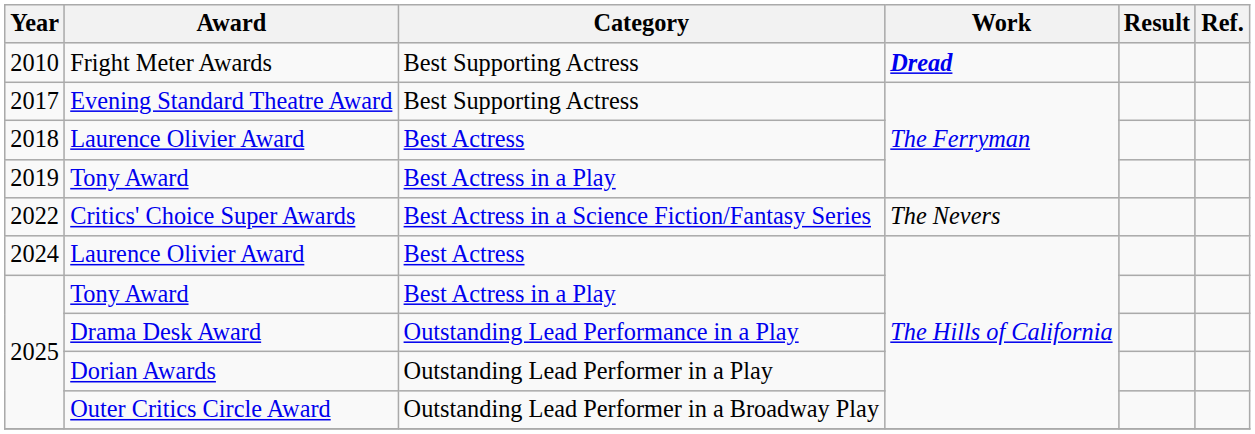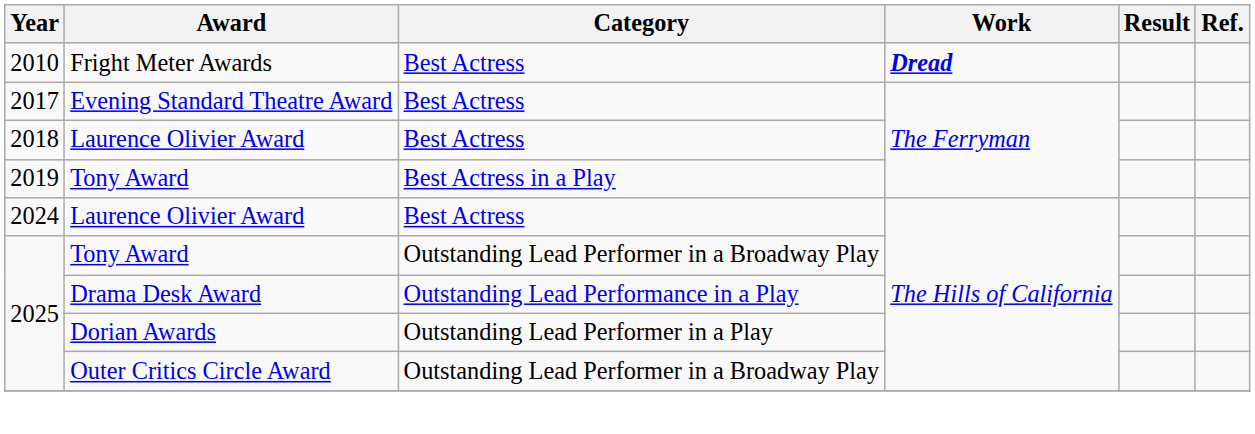 <table class="wikitable">
 <tr>
 <th>Year</th>
 <th>Award</th>
 <th>Category</th>
 <th>Work</th>
 <th>Result</th>
 <th>Ref.</th>
 </tr>
 <tr>
 <td align="center">2010</td>
 <td>Fright Meter Awards</td>
-<td>Best Supporting Actress</td>
+<td><a href='#'>Best Actress</a></td>
 <td><strong><em><a href='#'>Dread</a></em></strong></td>
 <td></td>
 <td align="center"></td>
 </tr>
 <tr>
 <td align="center">2017</td>
 <td><a href='#'>Evening Standard Theatre Award</a></td>
-<td>Best Supporting Actress</td>
+<td><a href='#'>Best Actress</a></td>
 <td rowspan="3"><em><a href='#'>The Ferryman</a></em></td>
 <td></td>
 <td align="center"></td>
 </tr>
 <tr>
 <td align="center">2018</td>
 <td><a href='#'>Laurence Olivier Award</a></td>
 <td><a href='#'>Best Actress</a></td>
 <td></td>
 <td align="center"></td>
 </tr>
 <tr>
 <td align="center">2019</td>
 <td><a href='#'>Tony Award</a></td>
 <td><a href='#'>Best Actress in a Play</a></td>
 <td></td>
 <td align="center"></td>
 </tr>
 <tr>
-<td align="center">2022</td>
-<td><a href='#'>Critics' Choice Super Awards</a></td>
-<td><a href='#'>Best Actress in a Science Fiction/Fantasy Series</a></td>
-<td><em>The Nevers</em></td>
-<td></td>
-<td align="center"></td>
-</tr>
-<tr>
 <td>2024</td>
 <td><a href='#'>Laurence Olivier Award</a></td>
 <td><a href='#'>Best Actress</a></td>
 <td rowspan=5><em><a href='#'>The Hills of California</a></em></td>
 <td></td>
 <td align="center"></td>
 </tr>
 <tr>
 <td rowspan=4>2025</td>
 <td><a href='#'>Tony Award</a></td>
-<td><a href='#'>Best Actress in a Play</a></td>
+<td>Outstanding Lead Performer in a Broadway Play</td>
 <td></td>
 <td align="center"></td>
 </tr>
 <tr>
 <td><a href='#'>Drama Desk Award</a></td>
 <td><a href='#'>Outstanding Lead Performance in a Play</a></td>
 <td></td>
 <td align="center"></td>
 </tr>
 <tr>
 <td rowspan=1><a href='#'>Dorian Awards</a></td>
 <td>Outstanding Lead Performer in a Play</td>
 <td></td>
 <td align="center"></td>
 </tr>
 <tr>
 <td><a href='#'>Outer Critics Circle Award</a></td>
 <td>Outstanding Lead Performer in a Broadway Play</td>
 <td></td>
 <td align="center"></td>
 </tr>
 <tr>
 </tr>
 </table>
